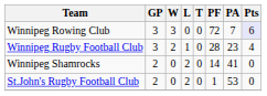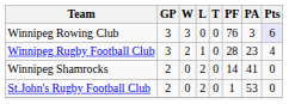 <table class="wikitable">
 <tr>
 <th>Team</th>
 <th>GP</th>
 <th>W</th>
 <th>L</th>
 <th>T</th>
 <th>PF</th>
 <th>PA</th>
 <th>Pts</th>
 </tr>
 <tr align="center">
 <td align="left">Winnipeg Rowing Club</td>
 <td>3</td>
 <td>3</td>
 <td>0</td>
 <td>0</td>
-<td>72</td>
-<td>7</td>
+<td>76</td>
+<td>3</td>
 <td style="background: lavender;">6</td>
 </tr>
 <tr align="center">
 <td align="left"><a href='#'>Winnipeg Rugby Football Club</a></td>
 <td>3</td>
 <td>2</td>
 <td>1</td>
 <td>0</td>
 <td>28</td>
 <td>23</td>
 <td>4</td>
 </tr>
 <tr align="center">
 <td align="left">Winnipeg Shamrocks</td>
 <td>2</td>
 <td>0</td>
 <td>2</td>
 <td>0</td>
 <td>14</td>
 <td>41</td>
 <td>0</td>
 </tr>
 <tr align="center">
 <td align="left"><a href='#'>St.John's Rugby Football Club</a></td>
 <td>2</td>
 <td>0</td>
 <td>2</td>
 <td>0</td>
 <td>1</td>
 <td>53</td>
 <td>0</td>
 </tr>
 <tr align="center">
 </tr>
 </table>
